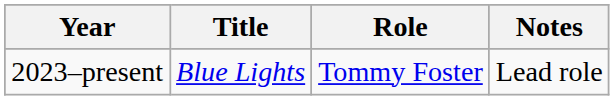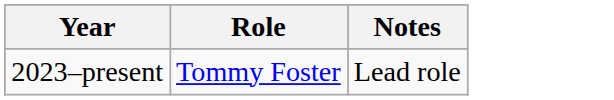 <table class="wikitable sortable">
 <tr>
 <th>Year</th>
-<th>Title</th>
 <th>Role</th>
 <th class="unsortable">Notes</th>
 </tr>
 <tr>
 <td>2023–present</td>
-<td><em><a href='#'>Blue Lights</a></em></td>
 <td><a href='#'>Tommy Foster</a></td>
 <td>Lead role</td>
 </tr>
 </table>
